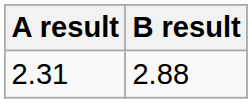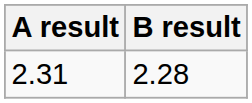 <table class="wikitable" border="1" align="upright">
 <tr>
 <th>A result</th>
 <th>B result</th>
 </tr>
 <tr>
 <td>2.31</td>
-<td>2.88</td>
+<td>2.28</td>
 </tr>
 </table>
